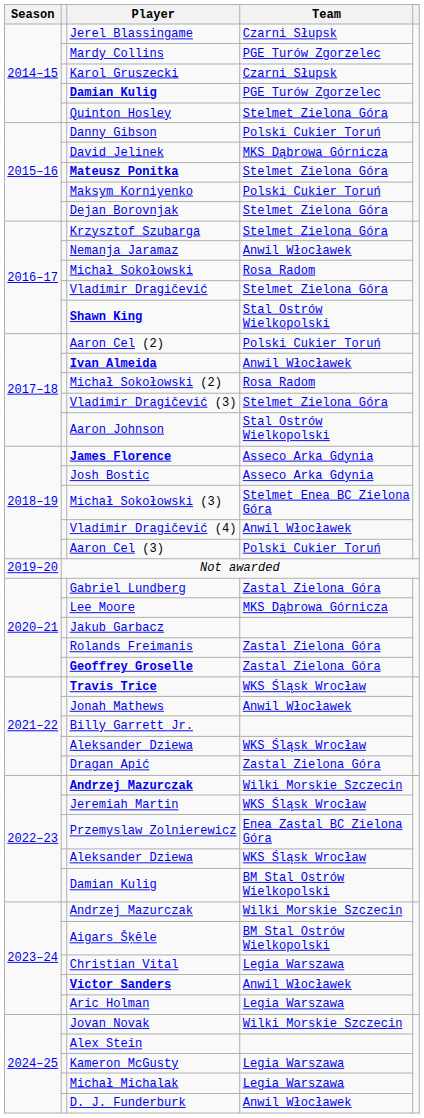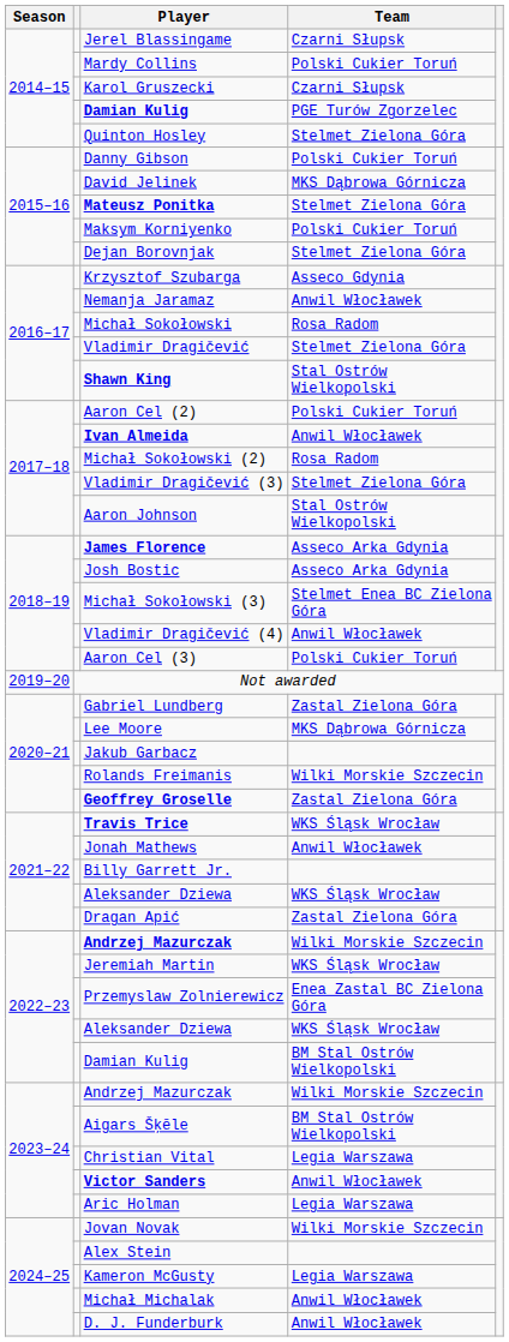 <table class="wikitable sortable">
 <tr>
 <th>Season</th>
 <th></th>
 <th width=180px>Player</th>
 <th width=180px>Team</th>
 <th class=unsortable></th>
 </tr>
 <tr>
 <td rowspan=5 style="text-align:center;"><a href='#'>2014–15</a></td>
 <td style="text-align:center;"></td>
 <td> <a href='#'>Jerel Blassingame</a></td>
 <td><a href='#'>Czarni Słupsk</a></td>
 <td rowspan=5 style="text-align:center;"></td>
 </tr>
 <tr>
 <td style="text-align:center;"></td>
 <td> <a href='#'>Mardy Collins</a></td>
-<td><a href='#'>PGE Turów Zgorzelec</a></td>
+<td><a href='#'>Polski Cukier Toruń</a></td>
 </tr>
 <tr>
 <td style="text-align:center;"></td>
 <td> <a href='#'>Karol Gruszecki</a></td>
 <td><a href='#'>Czarni Słupsk</a></td>
 </tr>
 <tr>
 <td style="text-align:center;"></td>
 <td> <strong><a href='#'>Damian Kulig</a></strong></td>
 <td><a href='#'>PGE Turów Zgorzelec</a></td>
 </tr>
 <tr>
 <td style="text-align:center;"></td>
 <td> <a href='#'>Quinton Hosley</a></td>
 <td><a href='#'>Stelmet Zielona Góra</a></td>
 </tr>
 <tr>
 <td rowspan=5 style="text-align:center;"><a href='#'>2015–16</a></td>
 <td style="text-align:center;"></td>
 <td> <a href='#'>Danny Gibson</a></td>
 <td><a href='#'>Polski Cukier Toruń</a></td>
 <td rowspan=5 style="text-align:center;"></td>
 </tr>
 <tr>
 <td style="text-align:center;"></td>
 <td> <a href='#'>David Jelinek</a></td>
 <td><a href='#'>MKS Dąbrowa Górnicza</a></td>
 </tr>
 <tr>
 <td style="text-align:center;"></td>
 <td> <strong><a href='#'>Mateusz Ponitka</a></strong></td>
 <td><a href='#'>Stelmet Zielona Góra</a></td>
 </tr>
 <tr>
 <td style="text-align:center;"></td>
 <td> <a href='#'>Maksym Korniyenko</a></td>
 <td><a href='#'>Polski Cukier Toruń</a></td>
 </tr>
 <tr>
 <td style="text-align:center;"></td>
 <td> <a href='#'>Dejan Borovnjak</a></td>
 <td><a href='#'>Stelmet Zielona Góra</a></td>
 </tr>
 <tr>
 <td rowspan=5 style="text-align:center;"><a href='#'>2016–17</a></td>
 <td style="text-align:center;"></td>
 <td> <a href='#'>Krzysztof Szubarga</a></td>
-<td><a href='#'>Stelmet Zielona Góra</a></td>
+<td><a href='#'>Asseco Gdynia</a></td>
 <td rowspan=5 style="text-align:center;"></td>
 </tr>
 <tr>
 <td style="text-align:center;"></td>
 <td> <a href='#'>Nemanja Jaramaz</a></td>
 <td><a href='#'>Anwil Włocławek</a></td>
 </tr>
 <tr>
 <td style="text-align:center;"></td>
 <td> <a href='#'>Michał Sokołowski</a></td>
 <td><a href='#'>Rosa Radom</a></td>
 </tr>
 <tr>
 <td style="text-align:center;"></td>
 <td> <a href='#'>Vladimir Dragičević</a></td>
 <td><a href='#'>Stelmet Zielona Góra</a></td>
 </tr>
 <tr>
 <td style="text-align:center;"></td>
 <td> <strong><a href='#'>Shawn King</a></strong></td>
 <td><a href='#'>Stal Ostrów Wielkopolski</a></td>
 </tr>
 <tr>
 <td rowspan=5 style="text-align:center;"><a href='#'>2017–18</a></td>
 <td style="text-align:center;"></td>
 <td> <a href='#'>Aaron Cel</a> (2)</td>
 <td><a href='#'>Polski Cukier Toruń</a></td>
 <td rowspan=5 style="text-align:center;"></td>
 </tr>
 <tr>
 <td style="text-align:center;"></td>
 <td> <strong><a href='#'>Ivan Almeida</a></strong></td>
 <td><a href='#'>Anwil Włocławek</a></td>
 </tr>
 <tr>
 <td style="text-align:center;"></td>
 <td> <a href='#'>Michał Sokołowski</a> (2)</td>
 <td><a href='#'>Rosa Radom</a></td>
 </tr>
 <tr>
 <td style="text-align:center;"></td>
 <td> <a href='#'>Vladimir Dragičević</a> (3)</td>
 <td><a href='#'>Stelmet Zielona Góra</a></td>
 </tr>
 <tr>
 <td style="text-align:center;"></td>
 <td> <a href='#'>Aaron Johnson</a></td>
 <td><a href='#'>Stal Ostrów Wielkopolski</a></td>
 </tr>
 <tr>
 <td rowspan=5 style="text-align:center;"><a href='#'>2018–19</a></td>
 <td style="text-align:center;"></td>
 <td> <strong><a href='#'>James Florence</a></strong></td>
 <td><a href='#'>Asseco Arka Gdynia</a></td>
 <td rowspan=5 style="text-align:center;"></td>
 </tr>
 <tr>
 <td style="text-align:center;"></td>
 <td> <a href='#'>Josh Bostic</a></td>
 <td><a href='#'>Asseco Arka Gdynia</a></td>
 </tr>
 <tr>
 <td style="text-align:center;"></td>
 <td> <a href='#'>Michał Sokołowski</a> (3)</td>
 <td><a href='#'>Stelmet Enea BC Zielona Góra</a></td>
 </tr>
 <tr>
 <td style="text-align:center;"></td>
 <td> <a href='#'>Vladimir Dragičević</a> (4)</td>
 <td><a href='#'>Anwil Włocławek</a></td>
 </tr>
 <tr>
 <td style="text-align:center;"></td>
 <td> <a href='#'>Aaron Cel</a> (3)</td>
 <td><a href='#'>Polski Cukier Toruń</a></td>
 </tr>
 <tr>
 <td style="text-align:center;"><a href='#'>2019–20</a></td>
 <td scope="row" colspan=4 style="text-align:center;"><em>Not awarded</em></td>
 </tr>
 <tr>
 <td rowspan=5 style="text-align:center;"><a href='#'>2020–21</a></td>
 <td style="text-align:center;"></td>
 <td> <a href='#'>Gabriel Lundberg</a></td>
 <td><a href='#'>Zastal Zielona Góra</a></td>
 <td rowspan=5 style="text-align:center;"></td>
 </tr>
 <tr>
 <td style="text-align:center;"></td>
 <td> <a href='#'>Lee Moore</a></td>
 <td><a href='#'>MKS Dąbrowa Górnicza</a></td>
 </tr>
 <tr>
 <td style="text-align:center;"></td>
 <td> <a href='#'>Jakub Garbacz</a></td>
 <td></td>
 </tr>
 <tr>
 <td style="text-align:center;"></td>
 <td> <a href='#'>Rolands Freimanis</a></td>
-<td><a href='#'>Zastal Zielona Góra</a></td>
+<td><a href='#'>Wilki Morskie Szczecin</a></td>
 </tr>
 <tr>
 <td style="text-align:center;"></td>
 <td> <strong><a href='#'>Geoffrey Groselle</a></strong></td>
 <td><a href='#'>Zastal Zielona Góra</a></td>
 </tr>
 <tr>
 <td rowspan=5 style="text-align:center;"><a href='#'>2021–22</a></td>
 <td style="text-align:center;"></td>
 <td> <strong><a href='#'>Travis Trice</a></strong></td>
 <td><a href='#'>WKS Śląsk Wrocław</a></td>
 <td rowspan=5 style="text-align:center;"></td>
 </tr>
 <tr>
 <td style="text-align:center;"></td>
 <td> <a href='#'>Jonah Mathews</a></td>
 <td><a href='#'>Anwil Włocławek</a></td>
 </tr>
 <tr>
 <td style="text-align:center;"></td>
 <td> <a href='#'>Billy Garrett Jr.</a></td>
 <td></td>
 </tr>
 <tr>
 <td style="text-align:center;"></td>
 <td> <a href='#'>Aleksander Dziewa</a></td>
 <td><a href='#'>WKS Śląsk Wrocław</a></td>
 </tr>
 <tr>
 <td style="text-align:center;"></td>
 <td> <a href='#'>Dragan Apić</a></td>
 <td><a href='#'>Zastal Zielona Góra</a></td>
 </tr>
 <tr>
 <td rowspan=5 style="text-align:center;"><a href='#'>2022–23</a></td>
 <td style="text-align:center;"></td>
 <td> <strong><a href='#'>Andrzej Mazurczak</a></strong></td>
 <td><a href='#'>Wilki Morskie Szczecin</a></td>
 <td rowspan="5" style="text-align:center;"></td>
 </tr>
 <tr>
 <td style="text-align:center;"></td>
 <td> <a href='#'>Jeremiah Martin</a></td>
 <td><a href='#'>WKS Śląsk Wrocław</a></td>
 </tr>
 <tr>
 <td style="text-align:center;"></td>
 <td> <a href='#'>Przemyslaw Zolnierewicz</a></td>
 <td><a href='#'>Enea Zastal BC Zielona Góra</a></td>
 </tr>
 <tr>
 <td style="text-align:center;"></td>
 <td> <a href='#'>Aleksander Dziewa</a></td>
 <td><a href='#'>WKS Śląsk Wrocław</a></td>
 </tr>
 <tr>
 <td style="text-align:center;"></td>
 <td> <a href='#'>Damian Kulig</a></td>
 <td><a href='#'>BM Stal Ostrów Wielkopolski</a></td>
 </tr>
 <tr>
 <td rowspan=5 style="text-align:center;"><a href='#'>2023–24</a></td>
 <td style="text-align:center;"></td>
 <td> <a href='#'>Andrzej Mazurczak</a></td>
 <td><a href='#'>Wilki Morskie Szczecin</a></td>
 <td rowspan="5" style="text-align:center;"></td>
 </tr>
 <tr>
 <td style="text-align:center;"></td>
 <td> <a href='#'>Aigars Šķēle</a></td>
 <td><a href='#'>BM Stal Ostrów Wielkopolski</a></td>
 </tr>
 <tr>
 <td style="text-align:center;"></td>
 <td> <a href='#'>Christian Vital</a></td>
 <td><a href='#'>Legia Warszawa</a></td>
 </tr>
 <tr>
 <td style="text-align:center;"></td>
 <td> <strong><a href='#'>Victor Sanders</a></strong></td>
 <td><a href='#'>Anwil Włocławek</a></td>
 </tr>
 <tr>
 <td style="text-align:center;"></td>
 <td> <a href='#'>Aric Holman</a></td>
 <td><a href='#'>Legia Warszawa</a></td>
 </tr>
 <tr>
 <td rowspan=5 style="text-align:center;"><a href='#'>2024–25</a></td>
 <td style="text-align:center;"></td>
 <td> <a href='#'>Jovan Novak</a></td>
 <td><a href='#'>Wilki Morskie Szczecin</a></td>
 <td rowspan="5" style="text-align:center;"></td>
 </tr>
 <tr>
 <td style="text-align:center;"></td>
 <td> <a href='#'>Alex Stein</a></td>
 <td></td>
 </tr>
 <tr>
 <td style="text-align:center;"></td>
 <td> <a href='#'>Kameron McGusty</a></td>
 <td><a href='#'>Legia Warszawa</a></td>
 </tr>
 <tr>
 <td style="text-align:center;"></td>
 <td> <a href='#'>Michał Michalak</a></td>
-<td><a href='#'>Legia Warszawa</a></td>
+<td><a href='#'>Anwil Włocławek</a></td>
 </tr>
 <tr>
 <td style="text-align:center;"></td>
 <td> <a href='#'>D. J. Funderburk</a></td>
 <td><a href='#'>Anwil Włocławek</a></td>
 </tr>
 </table>
